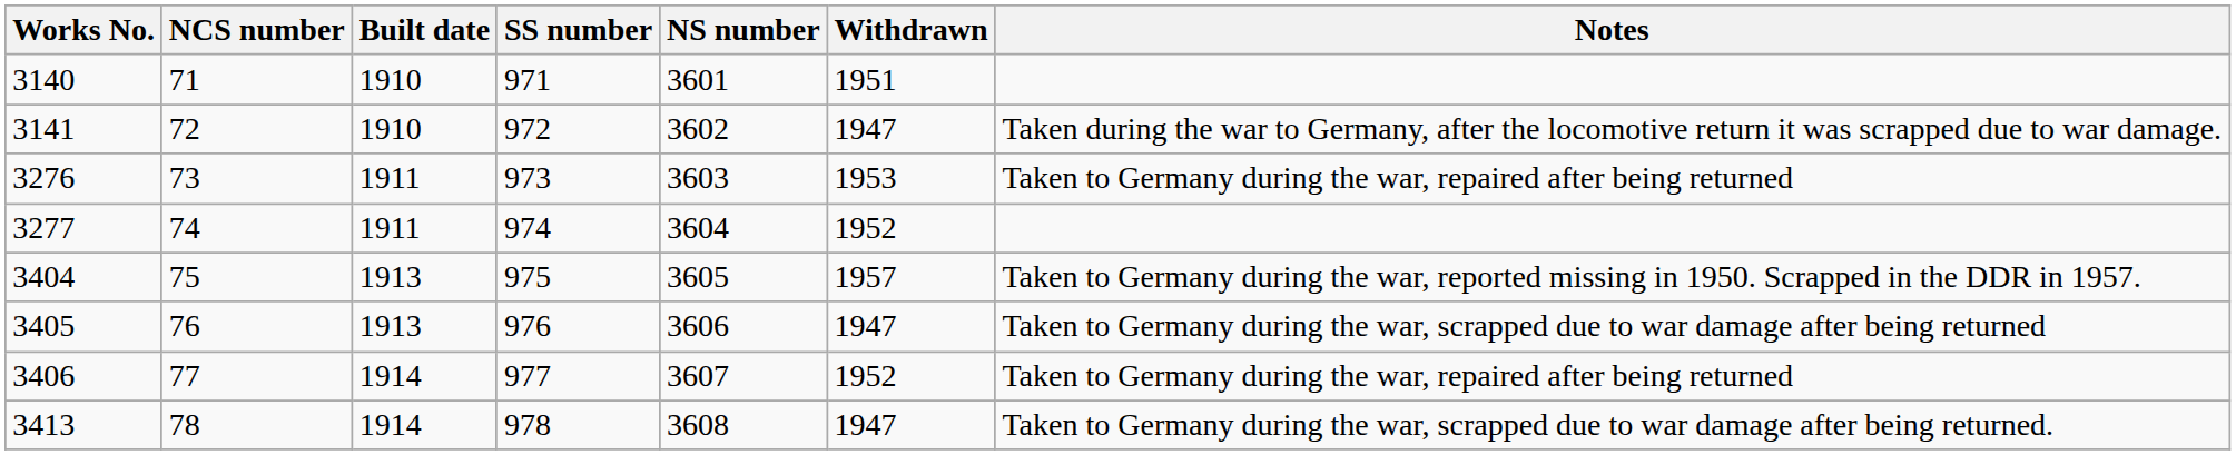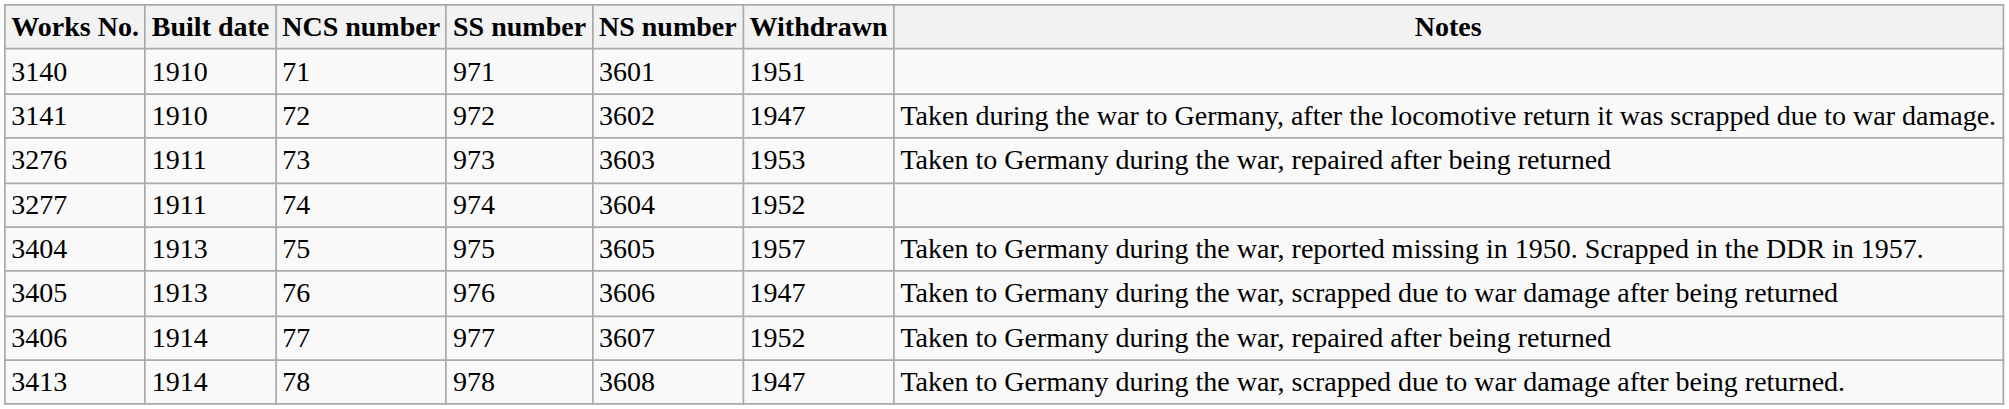 <table class="wikitable" style="float">
 <tr>
 <th>Works No.</th>
+<th>Built date</th>
 <th>NCS number</th>
-<th>Built date</th>
 <th>SS number</th>
 <th>NS number</th>
 <th>Withdrawn</th>
 <th>Notes</th>
 </tr>
 <tr>
 <td>3140</td>
+<td>1910</td>
 <td>71</td>
-<td>1910</td>
 <td>971</td>
 <td>3601</td>
 <td>1951</td>
 <td></td>
 </tr>
 <tr>
 <td>3141</td>
+<td>1910</td>
 <td>72</td>
-<td>1910</td>
 <td>972</td>
 <td>3602</td>
 <td>1947</td>
 <td>Taken during the war to Germany, after the locomotive return it was scrapped due to war damage.</td>
 </tr>
 <tr>
 <td>3276</td>
+<td>1911</td>
 <td>73</td>
-<td>1911</td>
 <td>973</td>
 <td>3603</td>
 <td>1953</td>
 <td>Taken to Germany during the war, repaired after being returned</td>
 </tr>
 <tr>
 <td>3277</td>
+<td>1911</td>
 <td>74</td>
-<td>1911</td>
 <td>974</td>
 <td>3604</td>
 <td>1952</td>
 <td></td>
 </tr>
 <tr>
 <td>3404</td>
+<td>1913</td>
 <td>75</td>
-<td>1913</td>
 <td>975</td>
 <td>3605</td>
 <td>1957</td>
 <td>Taken to Germany during the war, reported missing in 1950. Scrapped in the DDR in 1957.</td>
 </tr>
 <tr>
 <td>3405</td>
+<td>1913</td>
 <td>76</td>
-<td>1913</td>
 <td>976</td>
 <td>3606</td>
 <td>1947</td>
 <td>Taken to Germany during the war, scrapped due to war damage after being returned</td>
 </tr>
 <tr>
 <td>3406</td>
+<td>1914</td>
 <td>77</td>
-<td>1914</td>
 <td>977</td>
 <td>3607</td>
 <td>1952</td>
 <td>Taken to Germany during the war, repaired after being returned</td>
 </tr>
 <tr>
 <td>3413</td>
+<td>1914</td>
 <td>78</td>
-<td>1914</td>
 <td>978</td>
 <td>3608</td>
 <td>1947</td>
 <td>Taken to Germany during the war, scrapped due to war damage after being returned.</td>
 </tr>
 </table>
